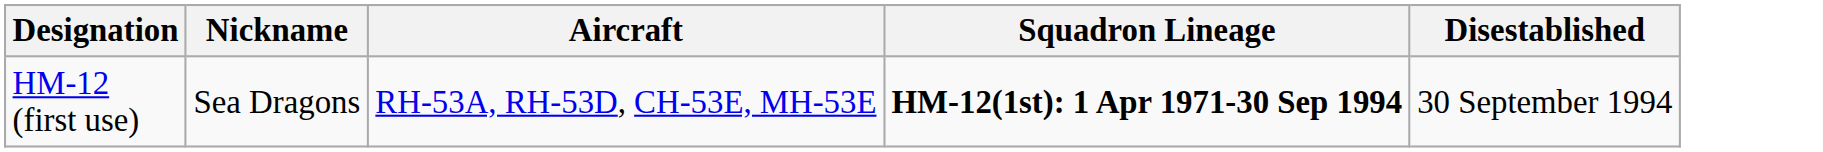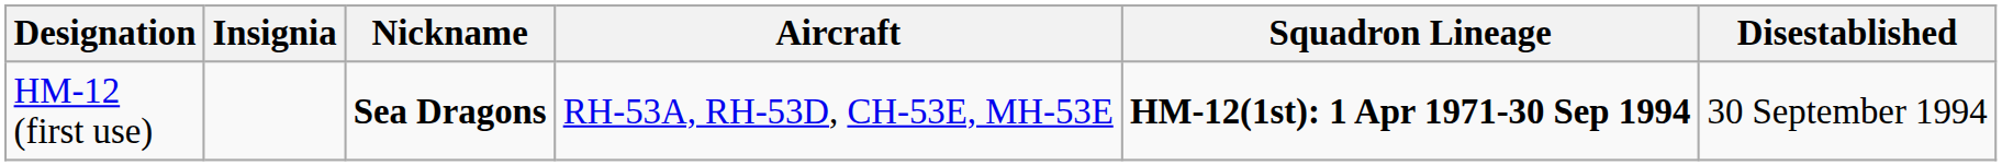 <table class="wikitable">
 <tr>
 <th>Designation</th>
+<th>Insignia</th>
 <th>Nickname</th>
 <th>Aircraft</th>
 <th>Squadron Lineage</th>
 <th>Disestablished</th>
 </tr>
 <tr>
 <td><a href='#'>HM-12</a><br>(first use)</td>
-<td>Sea Dragons</td>
+<td></td>
+<td><strong>Sea Dragons</strong></td>
 <td><a href='#'>RH-53A, RH-53D</a>, <a href='#'>CH-53E, MH-53E</a></td>
 <td style="white-space: nowrap;"><strong>HM-12(1st): 1 Apr 1971-30 Sep 1994</strong></td>
 <td>30 September 1994</td>
 </tr>
 </table>
